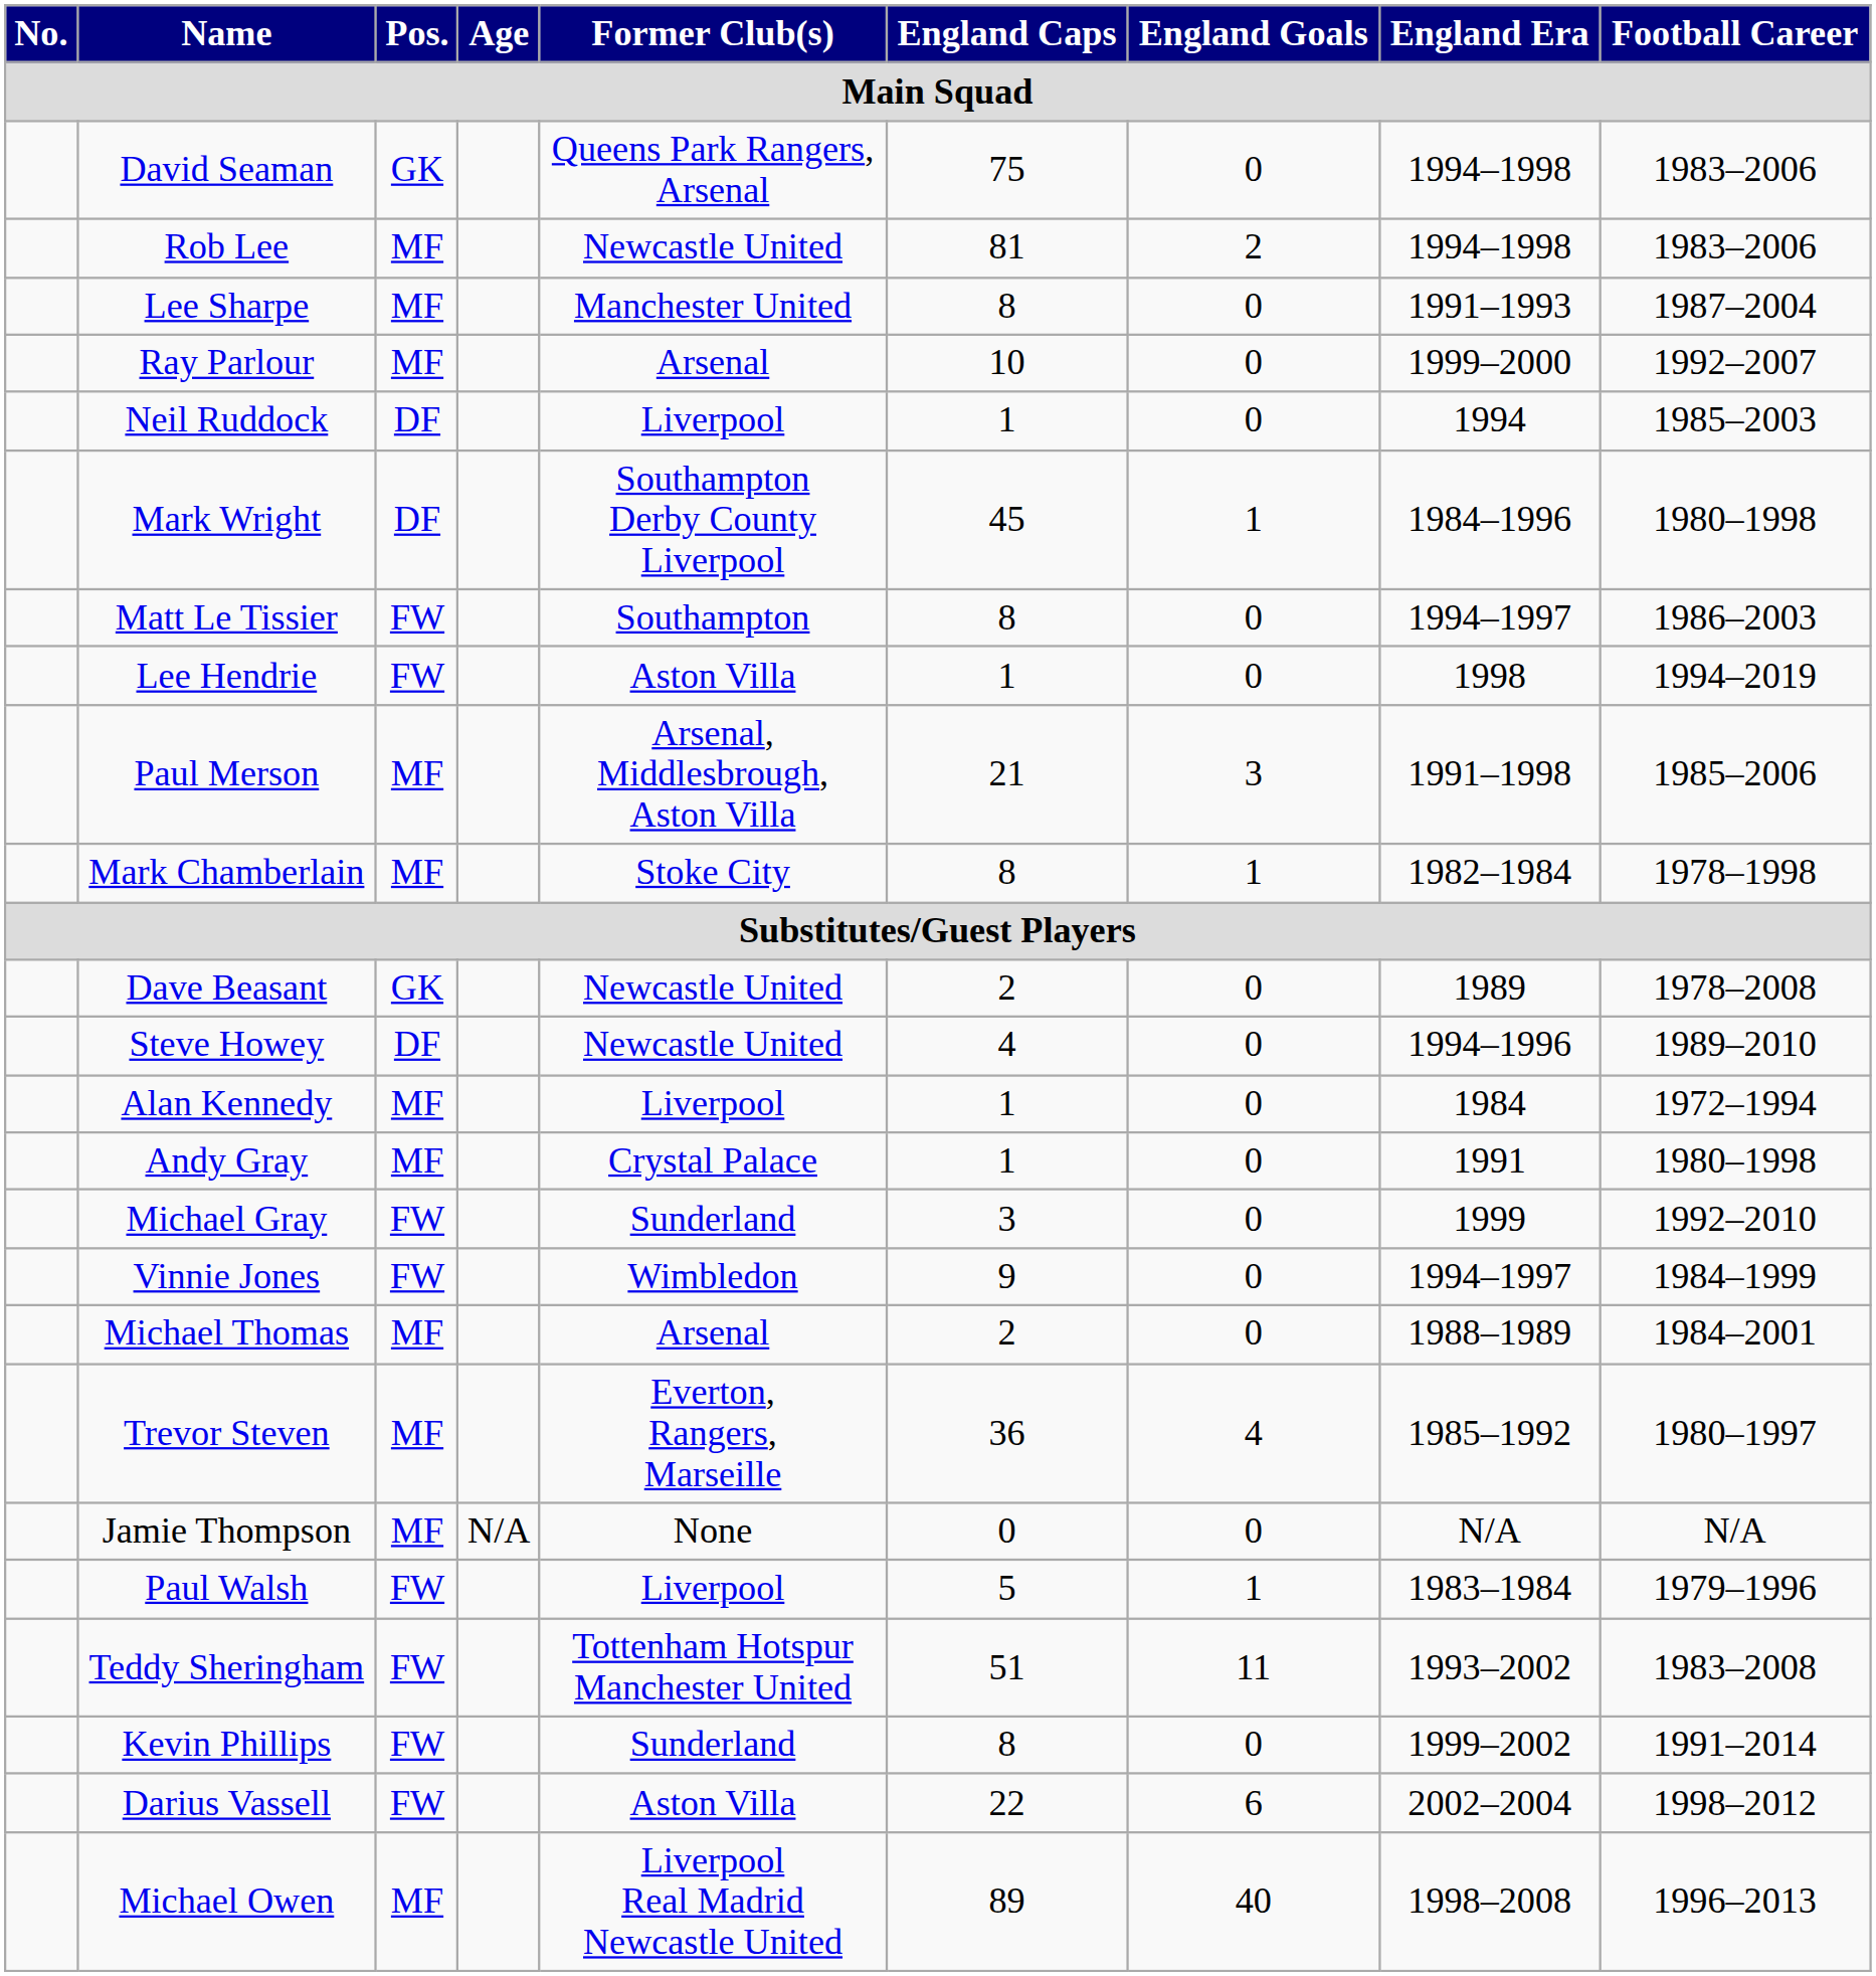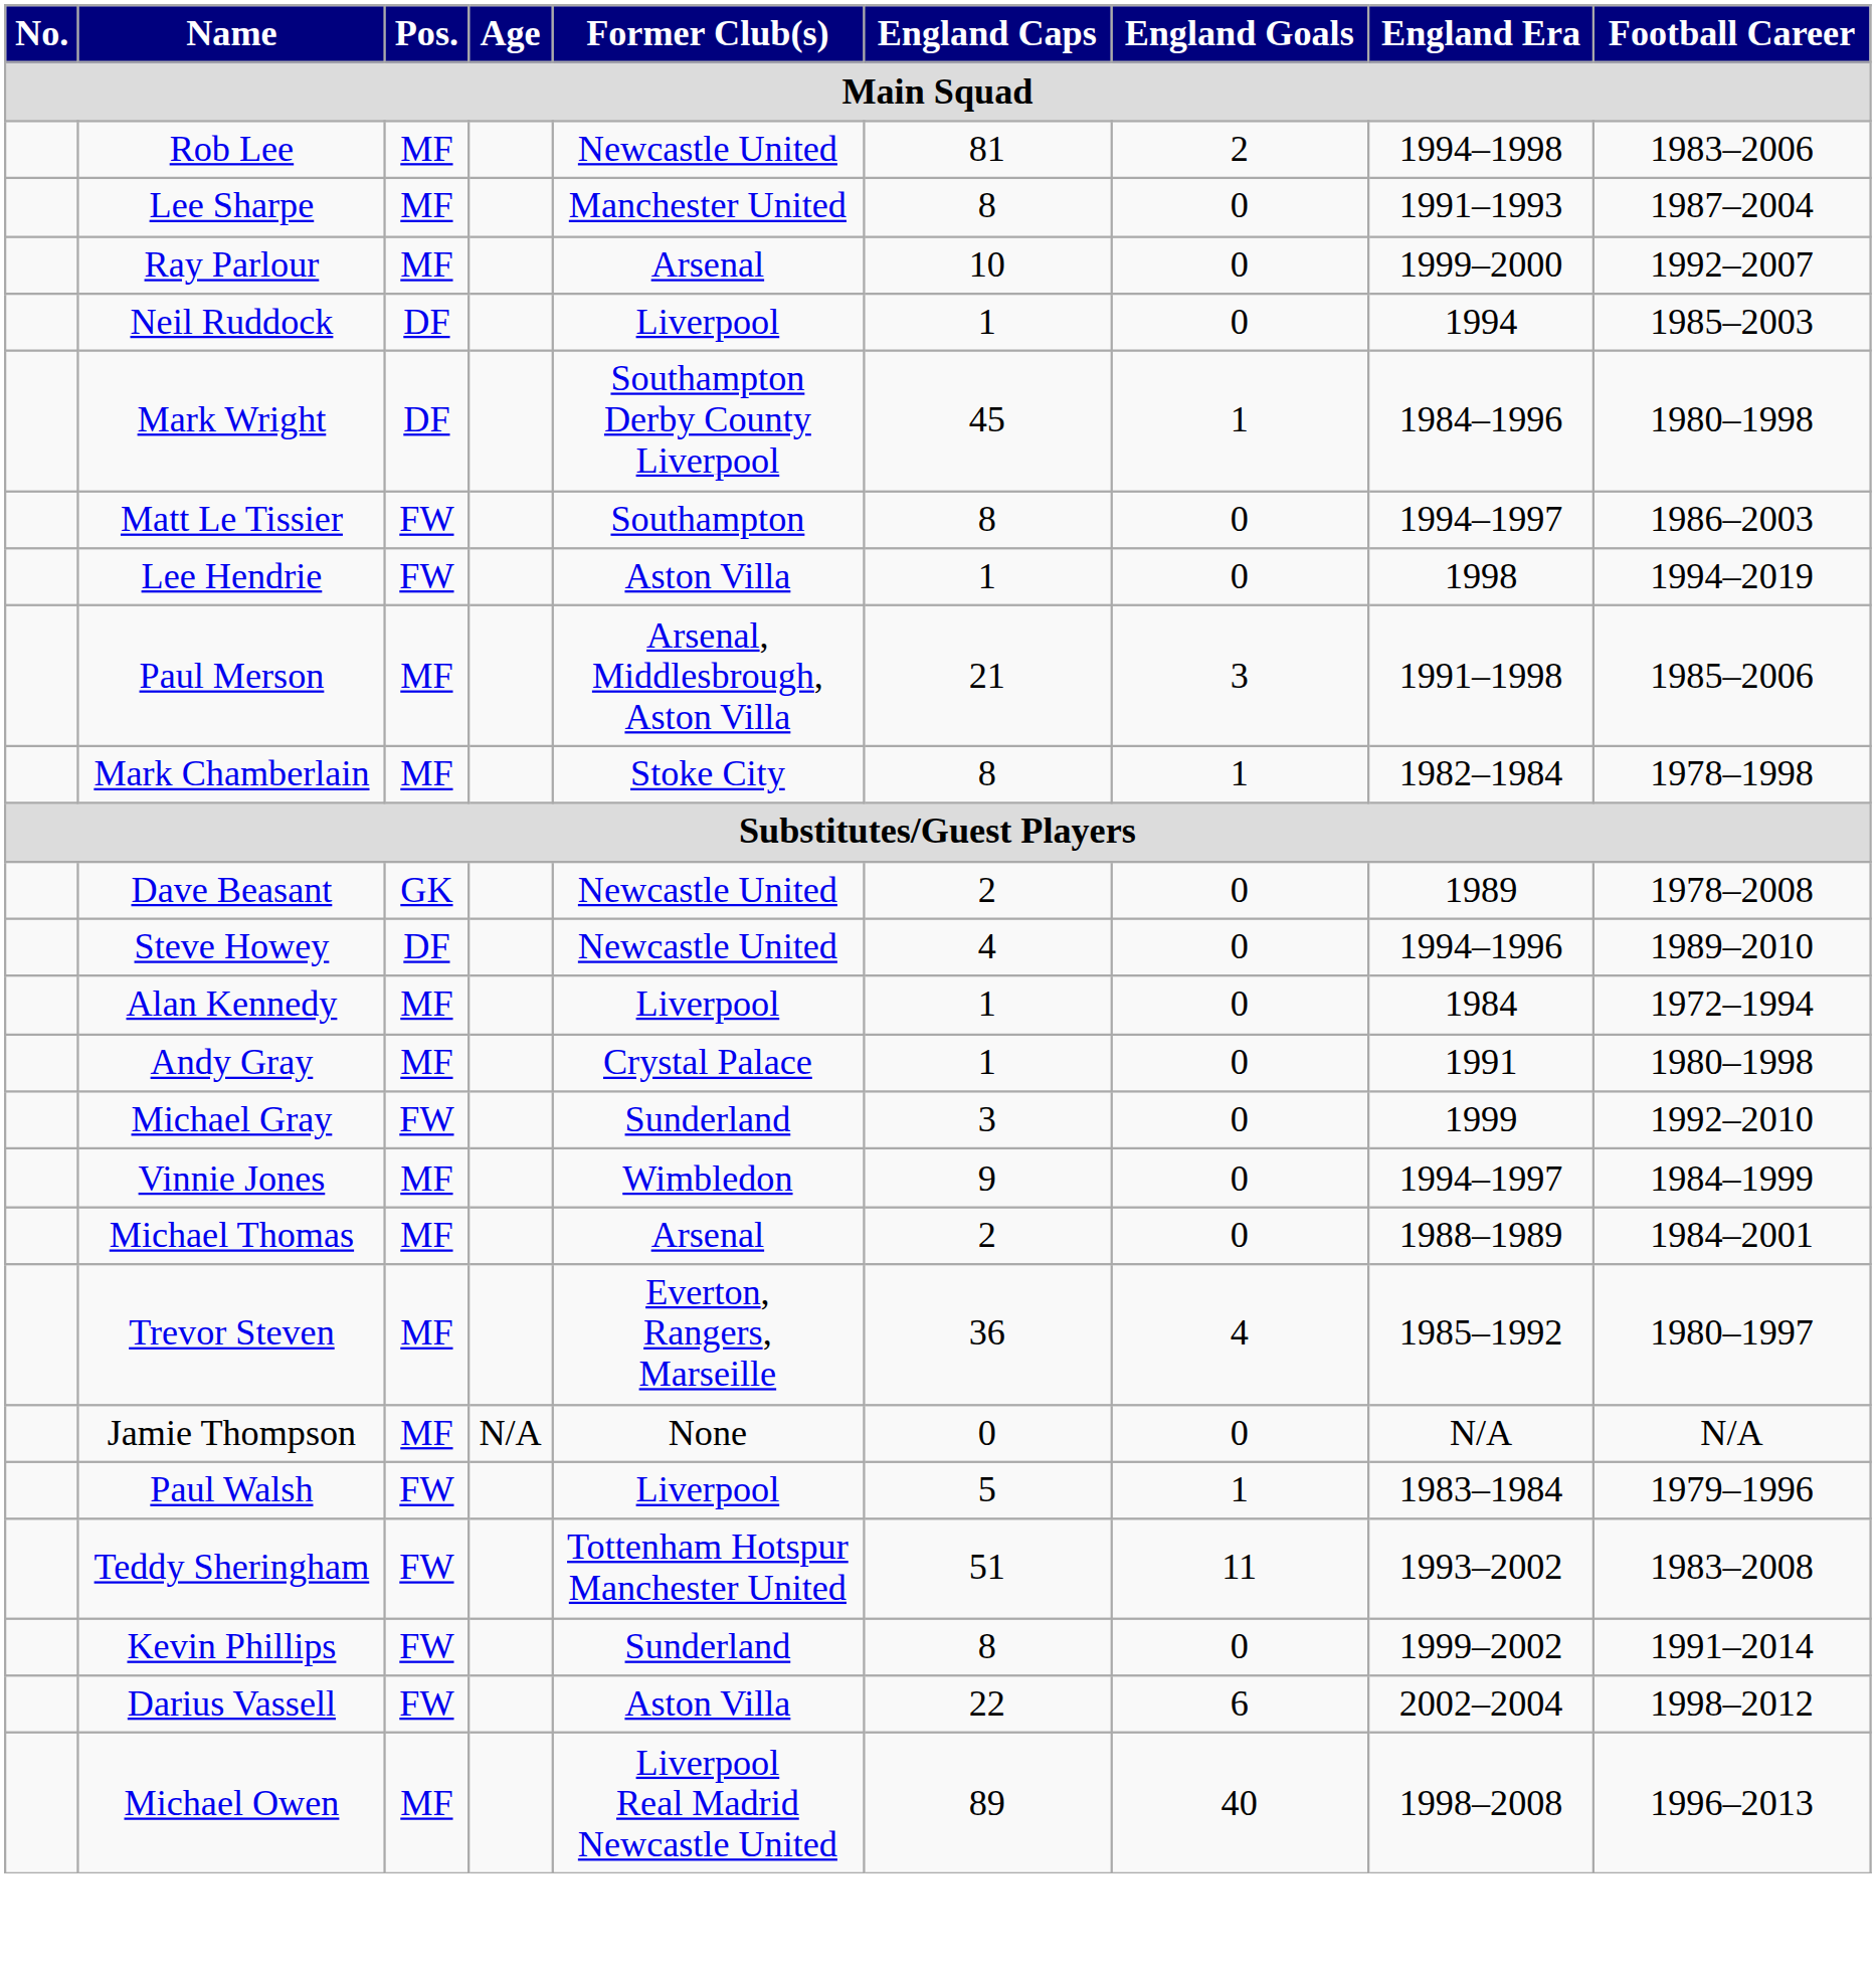 <table class="wikitable" style="text-align:center; font-size:100%; width:65%;">
 <tr>
 <th style="background:#00007e; color:white; text-align:center;">No.</th>
 <th style="background:#00007e; color:white; text-align:center;">Name</th>
 <th style="background:#00007e; color:white; text-align:center;">Pos.</th>
 <th style="background:#00007e; color:white; text-align:center;">Age</th>
 <th style="background:#00007e; color:white; text-align:center;">Former Club(s)</th>
 <th style="background:#00007e; color:white; text-align:center;">England Caps</th>
 <th style="background:#00007e; color:white; text-align:center;">England Goals</th>
 <th style="background:#00007e; color:white; text-align:center;">England Era</th>
 <th style="background:#00007e; color:white; text-align:center;">Football Career</th>
 </tr>
 <tr>
 <th colspan="9" style="background:#dcdcdc; text-align:center;">Main Squad</th>
-</tr>
-<tr>
-<td></td>
-<td><a href='#'>David Seaman</a></td>
-<td><a href='#'>GK</a></td>
-<td></td>
-<td><a href='#'>Queens Park Rangers</a>,<br> <a href='#'>Arsenal</a></td>
-<td>75</td>
-<td>0</td>
-<td>1994–1998</td>
-<td>1983–2006</td>
 </tr>
 <tr>
 <td></td>
 <td><a href='#'>Rob Lee</a></td>
 <td><a href='#'>MF</a></td>
 <td></td>
 <td> <a href='#'>Newcastle United</a></td>
 <td>81</td>
 <td>2</td>
 <td>1994–1998</td>
 <td>1983–2006</td>
 </tr>
 <tr>
 <td></td>
 <td><a href='#'>Lee Sharpe</a></td>
 <td><a href='#'>MF</a></td>
 <td></td>
 <td> <a href='#'>Manchester United</a></td>
 <td>8</td>
 <td>0</td>
 <td>1991–1993</td>
 <td>1987–2004</td>
 </tr>
 <tr>
 <td></td>
 <td><a href='#'>Ray Parlour</a></td>
 <td><a href='#'>MF</a></td>
 <td></td>
 <td> <a href='#'>Arsenal</a></td>
 <td>10</td>
 <td>0</td>
 <td>1999–2000</td>
 <td>1992–2007</td>
 </tr>
 <tr>
 <td></td>
 <td><a href='#'>Neil Ruddock</a></td>
 <td><a href='#'>DF</a></td>
 <td></td>
 <td> <a href='#'>Liverpool</a></td>
 <td>1</td>
 <td>0</td>
 <td>1994</td>
 <td>1985–2003</td>
 </tr>
 <tr>
 <td></td>
 <td><a href='#'>Mark Wright</a></td>
 <td><a href='#'>DF</a></td>
 <td></td>
 <td> <a href='#'>Southampton</a><br><a href='#'>Derby County</a><br><a href='#'>Liverpool</a></td>
 <td>45</td>
 <td>1</td>
 <td>1984–1996</td>
 <td>1980–1998</td>
 </tr>
 <tr>
 <td></td>
 <td><a href='#'>Matt Le Tissier</a></td>
 <td><a href='#'>FW</a></td>
 <td></td>
 <td> <a href='#'>Southampton</a></td>
 <td>8</td>
 <td>0</td>
 <td>1994–1997</td>
 <td>1986–2003</td>
 </tr>
 <tr>
 <td></td>
 <td><a href='#'>Lee Hendrie</a></td>
 <td><a href='#'>FW</a></td>
 <td></td>
 <td> <a href='#'>Aston Villa</a></td>
 <td>1</td>
 <td>0</td>
 <td>1998</td>
 <td>1994–2019</td>
 </tr>
 <tr>
 <td></td>
 <td><a href='#'>Paul Merson</a></td>
 <td><a href='#'>MF</a></td>
 <td></td>
 <td> <a href='#'>Arsenal</a>,<br> <a href='#'>Middlesbrough</a>, <br> <a href='#'>Aston Villa</a></td>
 <td>21</td>
 <td>3</td>
 <td>1991–1998</td>
 <td>1985–2006</td>
 </tr>
 <tr>
 <td></td>
 <td><a href='#'>Mark Chamberlain</a></td>
 <td><a href='#'>MF</a></td>
 <td></td>
 <td>  <a href='#'>Stoke City</a></td>
 <td>8</td>
 <td>1</td>
 <td>1982–1984</td>
 <td>1978–1998</td>
 </tr>
 <tr>
 <th colspan="9" style="background:#dcdcdc; text-align:center;">Substitutes/Guest Players</th>
 </tr>
 <tr>
 <td></td>
 <td><a href='#'>Dave Beasant</a></td>
 <td><a href='#'>GK</a></td>
 <td></td>
 <td><a href='#'>Newcastle United</a></td>
 <td>2</td>
 <td>0</td>
 <td>1989</td>
 <td>1978–2008</td>
 </tr>
 <tr>
 <td></td>
 <td><a href='#'>Steve Howey</a></td>
 <td><a href='#'>DF</a></td>
 <td></td>
 <td> <a href='#'>Newcastle United</a></td>
 <td>4</td>
 <td>0</td>
 <td>1994–1996</td>
 <td>1989–2010</td>
 </tr>
 <tr>
 <td></td>
 <td><a href='#'>Alan Kennedy</a></td>
 <td><a href='#'>MF</a></td>
 <td></td>
 <td> <a href='#'>Liverpool</a></td>
 <td>1</td>
 <td>0</td>
 <td>1984</td>
 <td>1972–1994</td>
 </tr>
 <tr>
 <td></td>
 <td><a href='#'>Andy Gray</a></td>
 <td><a href='#'>MF</a></td>
 <td></td>
 <td> <a href='#'>Crystal Palace</a></td>
 <td>1</td>
 <td>0</td>
 <td>1991</td>
 <td>1980–1998</td>
 </tr>
 <tr>
 <td></td>
 <td><a href='#'>Michael Gray</a></td>
 <td><a href='#'>FW</a></td>
 <td></td>
 <td> <a href='#'>Sunderland</a></td>
 <td>3</td>
 <td>0</td>
 <td>1999</td>
 <td>1992–2010</td>
 </tr>
 <tr>
 <td></td>
 <td> <a href='#'>Vinnie Jones</a></td>
-<td><a href='#'>FW</a></td>
+<td><a href='#'>MF</a></td>
 <td></td>
 <td> <a href='#'>Wimbledon</a></td>
 <td>9</td>
 <td>0 </td>
 <td>1994–1997</td>
 <td>1984–1999</td>
 </tr>
 <tr>
 <td></td>
 <td><a href='#'>Michael Thomas</a></td>
 <td><a href='#'>MF</a></td>
 <td></td>
 <td> <a href='#'>Arsenal</a></td>
 <td>2</td>
 <td>0</td>
 <td>1988–1989</td>
 <td>1984–2001</td>
 </tr>
 <tr>
 <td></td>
 <td><a href='#'>Trevor Steven</a></td>
 <td><a href='#'>MF</a></td>
 <td></td>
 <td> <a href='#'>Everton</a>,<br>  <a href='#'>Rangers</a>,<br><a href='#'>Marseille</a></td>
 <td>36</td>
 <td>4</td>
 <td>1985–1992</td>
 <td>1980–1997</td>
 </tr>
 <tr>
 <td></td>
 <td>Jamie Thompson</td>
 <td><a href='#'>MF</a></td>
 <td>N/A</td>
 <td>None</td>
 <td>0</td>
 <td>0</td>
 <td>N/A</td>
 <td>N/A</td>
 </tr>
 <tr>
 <td></td>
 <td><a href='#'>Paul Walsh</a></td>
 <td><a href='#'>FW</a></td>
 <td></td>
 <td> <a href='#'>Liverpool</a></td>
 <td>5</td>
 <td>1</td>
 <td>1983–1984</td>
 <td>1979–1996</td>
 </tr>
 <tr>
 <td></td>
 <td><a href='#'>Teddy Sheringham</a></td>
 <td><a href='#'>FW</a></td>
 <td></td>
 <td> <a href='#'>Tottenham Hotspur</a><br> <a href='#'>Manchester United</a></td>
 <td>51</td>
 <td>11</td>
 <td>1993–2002</td>
 <td>1983–2008</td>
 </tr>
 <tr>
 <td></td>
 <td><a href='#'>Kevin Phillips</a></td>
 <td><a href='#'>FW</a></td>
 <td></td>
 <td> <a href='#'>Sunderland</a></td>
 <td>8</td>
 <td>0</td>
 <td>1999–2002</td>
 <td>1991–2014</td>
 </tr>
 <tr>
 <td></td>
 <td><a href='#'>Darius Vassell</a></td>
 <td><a href='#'>FW</a></td>
 <td></td>
 <td> <a href='#'>Aston Villa</a></td>
 <td>22</td>
 <td>6</td>
 <td>2002–2004</td>
 <td>1998–2012</td>
 </tr>
 <tr>
 <td></td>
 <td><a href='#'>Michael Owen</a></td>
 <td><a href='#'>MF</a></td>
 <td></td>
 <td> <a href='#'>Liverpool</a><br> <a href='#'>Real Madrid</a><br> <a href='#'>Newcastle United</a></td>
 <td>89</td>
 <td>40</td>
 <td>1998–2008</td>
 <td>1996–2013</td>
 </tr>
 </table>
